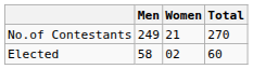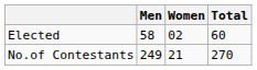 <table class="wikitable">
 <tr>
 <th></th>
 <th>Men</th>
 <th>Women</th>
 <th>Total</th>
 </tr>
 <tr>
+<td>Elected</td>
+<td>58</td>
+<td>02</td>
+<td>60</td>
+</tr>
+<tr>
 <td>No.of Contestants</td>
 <td>249</td>
 <td>21</td>
 <td>270</td>
 </tr>
-<tr>
-<td>Elected</td>
-<td>58</td>
-<td>02</td>
-<td>60</td>
-</tr>
 </table>
